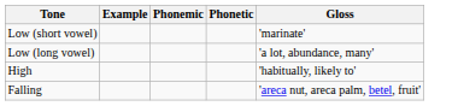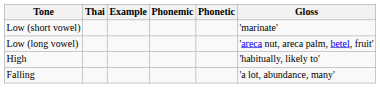 <table class=wikitable>
 <tr>
 <th scope="col">Tone</th>
+<th scope="col">Thai</th>
 <th scope="col">Example</th>
 <th scope="col">Phonemic</th>
 <th scope="col">Phonetic</th>
 <th scope="col">Gloss</th>
 </tr>
 <tr>
 <td>Low (short vowel)</td>
 <td></td>
 <td></td>
 <td></td>
+<td></td>
 <td>'marinate'</td>
 </tr>
 <tr>
 <td>Low (long vowel)</td>
 <td></td>
 <td></td>
 <td></td>
-<td>'a lot, abundance, many'</td>
+<td></td>
+<td>'<a href='#'>areca</a> nut, areca palm, <a href='#'>betel</a>, fruit'</td>
 </tr>
 <tr>
 <td>High</td>
+<td></td>
 <td></td>
 <td></td>
 <td></td>
 <td>'habitually, likely to'</td>
 </tr>
 <tr>
 <td>Falling</td>
 <td></td>
 <td></td>
 <td></td>
-<td>'<a href='#'>areca</a> nut, areca palm, <a href='#'>betel</a>, fruit'</td>
+<td></td>
+<td>'a lot, abundance, many'</td>
 </tr>
 </table>
